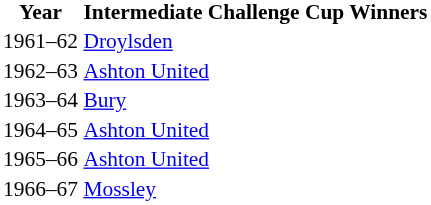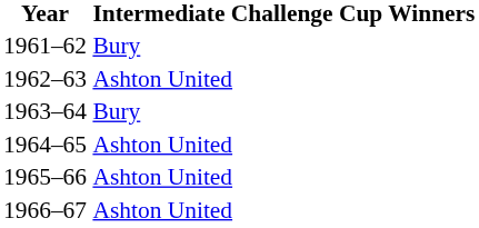 <table>
 <tr>
 <th>Year</th>
 <th>Intermediate Challenge Cup Winners</th>
 </tr>
 <tr>
 <td>1961–62</td>
-<td><a href='#'>Droylsden</a></td>
+<td><a href='#'>Bury</a></td>
 </tr>
 <tr>
 <td>1962–63</td>
 <td><a href='#'>Ashton United</a></td>
 </tr>
 <tr>
 <td>1963–64</td>
 <td><a href='#'>Bury</a></td>
 </tr>
 <tr>
 <td>1964–65</td>
 <td><a href='#'>Ashton United</a></td>
 </tr>
 <tr>
 <td>1965–66</td>
 <td><a href='#'>Ashton United</a></td>
 </tr>
 <tr>
 <td>1966–67</td>
-<td><a href='#'>Mossley</a></td>
+<td><a href='#'>Ashton United</a></td>
 </tr>
 </table>
